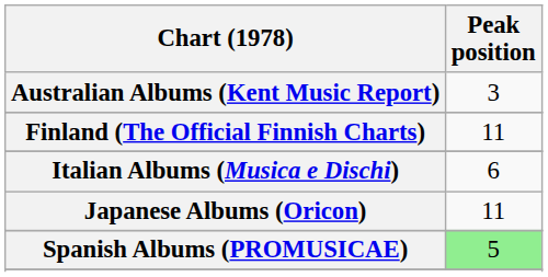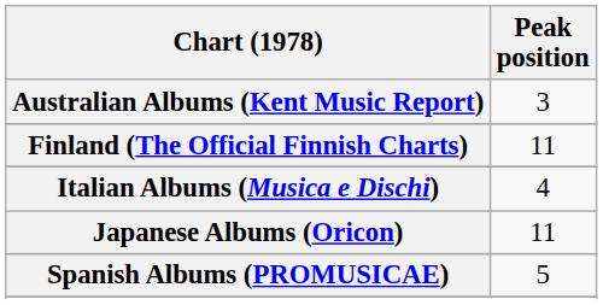 <table class="wikitable sortable plainrowheaders">
 <tr>
 <th>Chart (1978)</th>
 <th>Peak<br>position</th>
 </tr>
 <tr>
 <th scope="row">Australian Albums (<a href='#'>Kent Music Report</a>)</th>
 <td align="center">3</td>
 </tr>
 <tr>
 </tr>
 <tr>
 </tr>
 <tr>
 </tr>
 <tr>
 <th scope="row">Finland (<a href='#'>The Official Finnish Charts</a>)</th>
 <td align="center">11</td>
 </tr>
 <tr>
 </tr>
 <tr>
 <th scope="row">Italian Albums (<em><a href='#'>Musica e Dischi</a></em>)</th>
-<td align="center">6</td>
+<td align="center">4</td>
 </tr>
 <tr>
 <th scope="row">Japanese Albums (<a href='#'>Oricon</a>)</th>
 <td align="center">11</td>
 </tr>
 <tr>
 </tr>
 <tr>
 </tr>
 <tr>
 <th scope="row">Spanish Albums (<a href='#'>PROMUSICAE</a>)</th>
-<td align="center" style="background: lightgreen;">5</td>
+<td align="center">5</td>
 </tr>
 <tr>
 </tr>
 <tr>
 </tr>
 <tr>
 </tr>
 </table>
